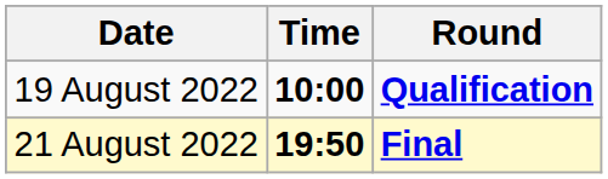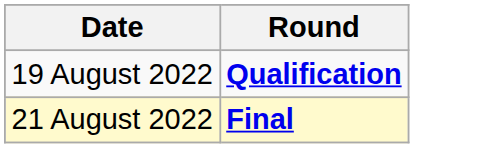 <table class="wikitable">
 <tr>
 <th>Date</th>
-<th>Time</th>
 <th>Round</th>
 </tr>
 <tr>
 <td>19 August 2022</td>
-<td><strong>10:00</strong></td>
 <td><strong><a href='#'>Qualification</a></strong></td>
 </tr>
 <tr style=background:lemonchiffon>
 <td>21 August 2022</td>
-<td><strong>19:50</strong></td>
 <td><strong><a href='#'>Final</a></strong></td>
 </tr>
 </table>
